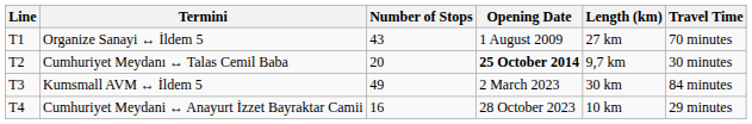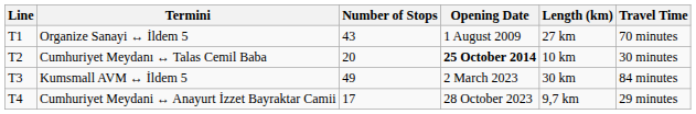 <table class="wikitable sortable">
 <tr>
 <th>Line</th>
 <th>Termini</th>
 <th>Number of Stops</th>
 <th>Opening Date</th>
 <th>Length (km)</th>
 <th>Travel Time</th>
 </tr>
 <tr>
 <td>T1</td>
 <td>Organize Sanayi ↔ İldem 5</td>
 <td>43</td>
 <td>1 August 2009</td>
 <td>27 km</td>
 <td>70 minutes</td>
 </tr>
 <tr>
 <td>T2</td>
 <td>Cumhuriyet Meydanı ↔ Talas Cemil Baba</td>
 <td>20</td>
 <td><strong>25 October 2014</strong></td>
-<td>9,7 km</td>
+<td>10 km</td>
 <td>30 minutes</td>
 </tr>
 <tr>
 <td>T3</td>
 <td>Kumsmall AVM ↔ İldem 5</td>
 <td>49</td>
 <td>2 March 2023</td>
 <td>30 km</td>
 <td>84 minutes</td>
 </tr>
 <tr>
 <td>T4</td>
 <td>Cumhuriyet Meydani ↔ Anayurt İzzet Bayraktar Camii</td>
-<td>16</td>
+<td>17</td>
 <td>28 October 2023</td>
-<td>10 km</td>
+<td>9,7 km</td>
 <td>29 minutes</td>
 </tr>
 </table>
